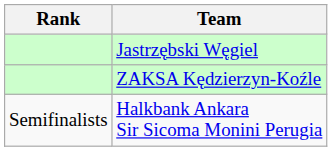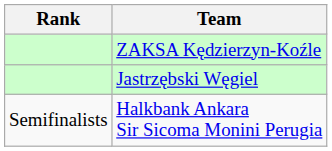 <table class="wikitable" style="text-align:center">
 <tr>
 <th width=40>Rank</th>
 <th>Team</th>
 </tr>
 <tr bgcolor=#CCFFCC>
 <td></td>
-<td align=left> <a href='#'>Jastrzębski Węgiel</a></td>
+<td align=left> <a href='#'>ZAKSA Kędzierzyn-Koźle</a></td>
 </tr>
 <tr bgcolor=#CCFFCC>
 <td></td>
-<td align=left> <a href='#'>ZAKSA Kędzierzyn-Koźle</a></td>
+<td align=left> <a href='#'>Jastrzębski Węgiel</a></td>
 </tr>
 <tr>
 <td>Semifinalists</td>
 <td align=left> <a href='#'>Halkbank Ankara</a><br> <a href='#'>Sir Sicoma Monini Perugia</a></td>
 </tr>
 </table>
